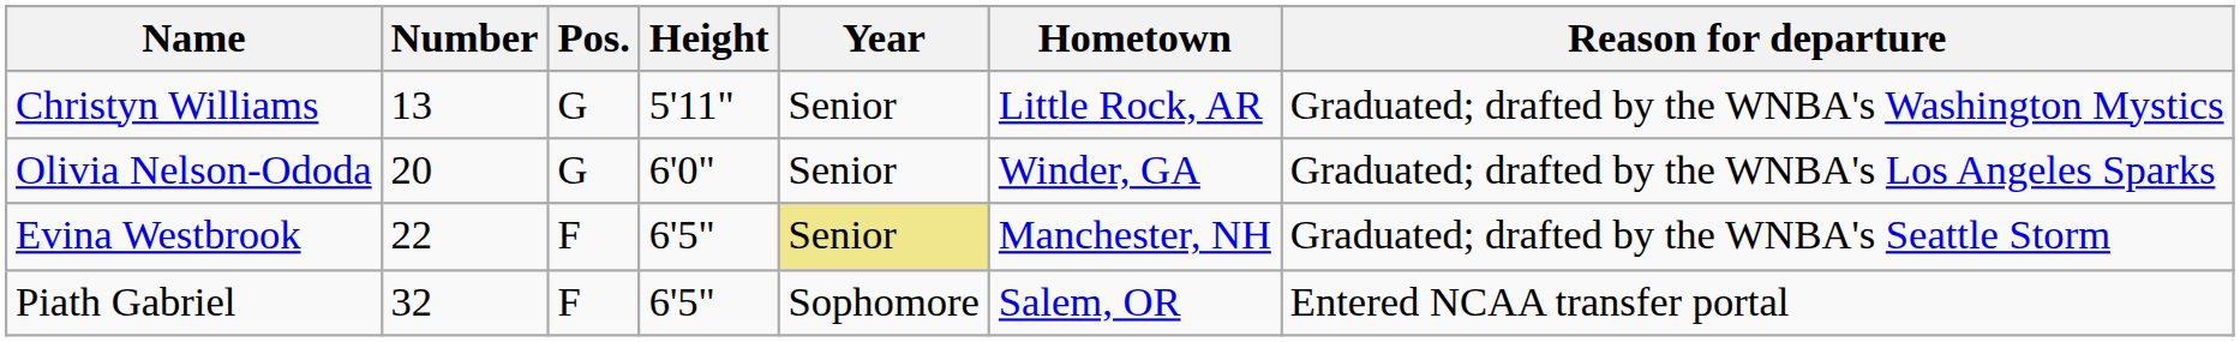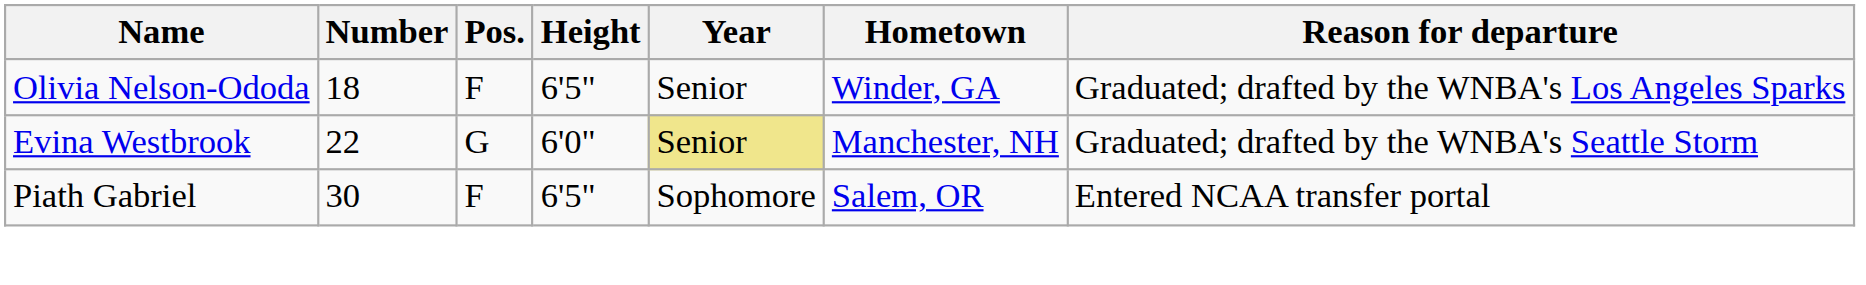 <table class="wikitable" border="1">
 <tr>
 <th>Name</th>
 <th>Number</th>
 <th>Pos.</th>
 <th>Height</th>
 <th>Year</th>
 <th>Hometown</th>
 <th class="unsortable">Reason for departure</th>
 </tr>
 <tr>
-<td><a href='#'>Christyn Williams</a></td>
-<td>13</td>
-<td>G</td>
-<td>5'11"</td>
-<td>Senior</td>
-<td><a href='#'>Little Rock, AR</a></td>
-<td>Graduated; drafted by the WNBA's <a href='#'>Washington Mystics</a></td>
-</tr>
-<tr>
 <td><a href='#'>Olivia Nelson-Ododa</a></td>
-<td>20</td>
-<td>G</td>
-<td>6'0"</td>
+<td>18</td>
+<td>F</td>
+<td>6'5"</td>
 <td>Senior</td>
 <td><a href='#'>Winder, GA</a></td>
 <td>Graduated; drafted by the WNBA's <a href='#'>Los Angeles Sparks</a></td>
 </tr>
 <tr>
 <td><a href='#'>Evina Westbrook</a></td>
 <td>22</td>
-<td>F</td>
-<td>6'5"</td>
+<td>G</td>
+<td>6'0"</td>
 <td style="background: khaki;">Senior</td>
 <td><a href='#'>Manchester, NH</a></td>
 <td>Graduated; drafted by the WNBA's <a href='#'>Seattle Storm</a></td>
 </tr>
 <tr>
 <td>Piath Gabriel</td>
-<td>32</td>
+<td>30</td>
 <td>F</td>
 <td>6'5"</td>
 <td>Sophomore</td>
 <td><a href='#'>Salem, OR</a></td>
 <td>Entered NCAA transfer portal</td>
 </tr>
 </table>
